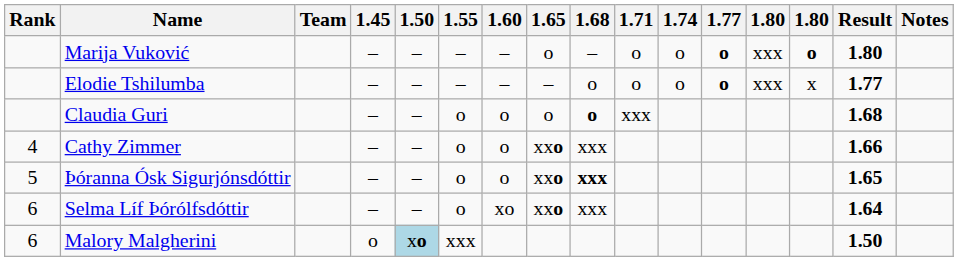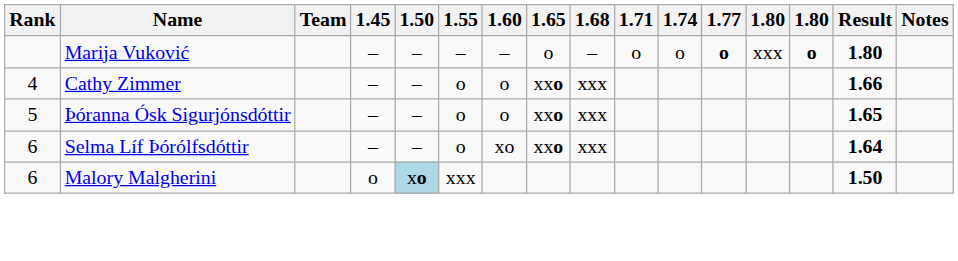 <table class="wikitable sortable" style="text-align:center">
 <tr>
 <th>Rank</th>
 <th>Name</th>
 <th>Team</th>
 <th>1.45</th>
 <th>1.50</th>
 <th>1.55</th>
 <th>1.60</th>
 <th>1.65</th>
 <th>1.68</th>
 <th>1.71</th>
 <th>1.74</th>
 <th>1.77</th>
 <th>1.80</th>
 <th>1.80</th>
 <th>Result</th>
 <th>Notes</th>
 </tr>
 <tr>
 <td></td>
 <td align="left"><a href='#'>Marija Vuković</a></td>
 <td align=left></td>
 <td>–</td>
 <td>–</td>
 <td>–</td>
 <td>–</td>
 <td>o</td>
 <td>–</td>
 <td>o</td>
 <td>o</td>
 <td><strong>o</strong></td>
 <td>xxx</td>
 <td><strong>o</strong></td>
 <td><strong>1.80</strong></td>
 <td></td>
 </tr>
 <tr>
-<td></td>
-<td align="left"><a href='#'>Elodie Tshilumba</a></td>
-<td align=left></td>
-<td>–</td>
-<td>–</td>
-<td>–</td>
-<td>–</td>
-<td>–</td>
-<td>o</td>
-<td>o</td>
-<td>o</td>
-<td><strong>o</strong></td>
-<td>xxx</td>
-<td>x</td>
-<td><strong>1.77</strong></td>
-<td></td>
-</tr>
-<tr>
-<td></td>
-<td align="left"><a href='#'>Claudia Guri</a></td>
-<td align=left></td>
-<td>–</td>
-<td>–</td>
-<td>o</td>
-<td>o</td>
-<td>o</td>
-<td><strong>o</strong></td>
-<td>xxx</td>
-<td></td>
-<td></td>
-<td></td>
-<td></td>
-<td><strong>1.68</strong></td>
-<td></td>
-</tr>
-<tr>
 <td>4</td>
 <td align="left"><a href='#'>Cathy Zimmer</a></td>
 <td align=left></td>
 <td>–</td>
 <td>–</td>
 <td>o</td>
 <td>o</td>
 <td>xx<strong>o</strong></td>
 <td>xxx</td>
 <td></td>
 <td></td>
 <td></td>
 <td></td>
 <td></td>
 <td><strong>1.66</strong></td>
 <td></td>
 </tr>
 <tr>
 <td>5</td>
 <td align="left"><a href='#'>Þóranna Ósk Sigurjónsdóttir</a></td>
 <td align=left></td>
 <td>–</td>
 <td>–</td>
 <td>o</td>
 <td>o</td>
 <td>xx<strong>o</strong></td>
-<td><strong>xxx</strong></td>
+<td>xxx</td>
 <td></td>
 <td></td>
 <td></td>
 <td></td>
 <td></td>
 <td><strong>1.65</strong></td>
 <td></td>
 </tr>
 <tr>
 <td>6</td>
 <td align="left"><a href='#'>Selma Líf Þórólfsdóttir</a></td>
 <td align=left></td>
 <td>–</td>
 <td>–</td>
 <td>o</td>
 <td>xo</td>
 <td>xx<strong>o</strong></td>
 <td>xxx</td>
 <td></td>
 <td></td>
 <td></td>
 <td></td>
 <td></td>
 <td><strong>1.64</strong></td>
 <td></td>
 </tr>
 <tr>
 <td>6</td>
 <td align="left"><a href='#'>Malory Malgherini</a></td>
 <td align=left></td>
 <td>o</td>
 <td style="background: lightblue;">x<strong>o</strong></td>
 <td>xxx</td>
 <td></td>
 <td></td>
 <td></td>
 <td></td>
 <td></td>
 <td></td>
 <td></td>
 <td></td>
 <td><strong>1.50</strong></td>
 <td></td>
 </tr>
 </table>
